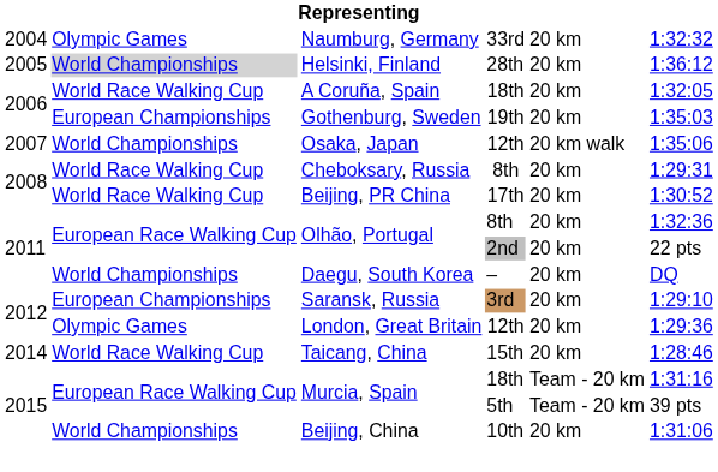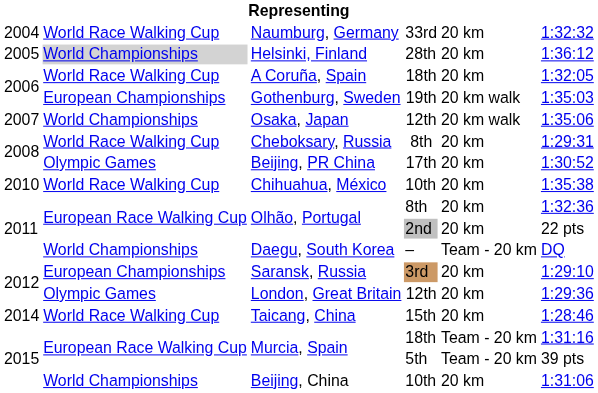 <table>
 <tr>
 <th colspan="6">Representing </th>
 </tr>
 <tr>
 <td>2004</td>
-<td><a href='#'>Olympic Games</a></td>
+<td><a href='#'>World Race Walking Cup</a></td>
 <td><a href='#'>Naumburg</a>, <a href='#'>Germany</a></td>
 <td>33rd</td>
 <td>20 km</td>
 <td><a href='#'>1:32:32</a></td>
 </tr>
 <tr>
 <td>2005</td>
 <td style="background: lightgrey;"><a href='#'>World Championships</a></td>
 <td><a href='#'>Helsinki, Finland</a></td>
 <td>28th</td>
 <td>20 km</td>
 <td><a href='#'>1:36:12</a></td>
 </tr>
 <tr>
 <td rowspan=2>2006</td>
 <td><a href='#'>World Race Walking Cup</a></td>
 <td><a href='#'>A Coruña</a>, <a href='#'>Spain</a></td>
 <td align="center">18th</td>
 <td>20 km</td>
 <td><a href='#'>1:32:05</a></td>
 </tr>
 <tr>
 <td><a href='#'>European Championships</a></td>
 <td><a href='#'>Gothenburg</a>, <a href='#'>Sweden</a></td>
 <td align="center">19th</td>
-<td>20 km</td>
+<td>20 km walk</td>
 <td><a href='#'>1:35:03</a></td>
 </tr>
 <tr>
 <td>2007</td>
 <td><a href='#'>World Championships</a></td>
 <td><a href='#'>Osaka</a>, <a href='#'>Japan</a></td>
 <td align="center">12th</td>
 <td>20 km walk</td>
 <td><a href='#'>1:35:06</a></td>
 </tr>
 <tr>
 <td rowspan=2>2008</td>
 <td><a href='#'>World Race Walking Cup</a></td>
 <td><a href='#'>Cheboksary</a>, <a href='#'>Russia</a></td>
 <td align="center">8th</td>
 <td>20 km</td>
 <td><a href='#'>1:29:31</a></td>
 </tr>
 <tr>
-<td><a href='#'>World Race Walking Cup</a></td>
+<td><a href='#'>Olympic Games</a></td>
 <td><a href='#'>Beijing</a>, <a href='#'>PR China</a></td>
 <td align="center">17th</td>
 <td>20 km</td>
 <td><a href='#'>1:30:52</a></td>
+</tr>
+<tr>
+<td>2010</td>
+<td><a href='#'>World Race Walking Cup</a></td>
+<td><a href='#'>Chihuahua</a>, <a href='#'>México</a></td>
+<td>10th</td>
+<td>20 km</td>
+<td><a href='#'>1:35:38</a></td>
 </tr>
 <tr>
 <td rowspan=3>2011</td>
 <td rowspan=2><a href='#'>European Race Walking Cup</a></td>
 <td rowspan=2><a href='#'>Olhão</a>, <a href='#'>Portugal</a></td>
 <td>8th</td>
 <td>20 km</td>
 <td><a href='#'>1:32:36</a></td>
 </tr>
 <tr>
 <td bgcolor=silver>2nd</td>
 <td>20 km</td>
 <td>22 pts</td>
 </tr>
 <tr>
 <td><a href='#'>World Championships</a></td>
 <td><a href='#'>Daegu</a>, <a href='#'>South Korea</a></td>
 <td>–</td>
-<td>20 km</td>
+<td>Team - 20 km</td>
 <td><a href='#'>DQ</a></td>
 </tr>
 <tr>
 <td rowspan=2>2012</td>
 <td><a href='#'>European Championships</a></td>
 <td><a href='#'>Saransk</a>, <a href='#'>Russia</a></td>
 <td bgcolor="cc9966">3rd</td>
 <td>20 km</td>
 <td><a href='#'>1:29:10</a></td>
 </tr>
 <tr>
 <td><a href='#'>Olympic Games</a></td>
 <td><a href='#'>London</a>, <a href='#'>Great Britain</a></td>
 <td align="center">12th</td>
 <td>20 km</td>
 <td><a href='#'>1:29:36</a></td>
 </tr>
 <tr>
 <td>2014</td>
 <td><a href='#'>World Race Walking Cup</a></td>
 <td><a href='#'>Taicang</a>, <a href='#'>China</a></td>
 <td>15th</td>
 <td>20 km</td>
 <td><a href='#'>1:28:46</a></td>
 </tr>
 <tr>
 <td rowspan=3>2015</td>
 <td rowspan=2><a href='#'>European Race Walking Cup</a></td>
 <td rowspan=2><a href='#'>Murcia</a>, <a href='#'>Spain</a></td>
 <td>18th</td>
 <td>Team - 20 km</td>
 <td><a href='#'>1:31:16</a></td>
 </tr>
 <tr>
 <td>5th</td>
 <td>Team - 20 km</td>
 <td>39 pts</td>
 </tr>
 <tr>
 <td><a href='#'>World Championships</a></td>
 <td><a href='#'>Beijing</a>, China</td>
 <td>10th</td>
 <td>20 km</td>
 <td><a href='#'>1:31:06</a></td>
 </tr>
 </table>
